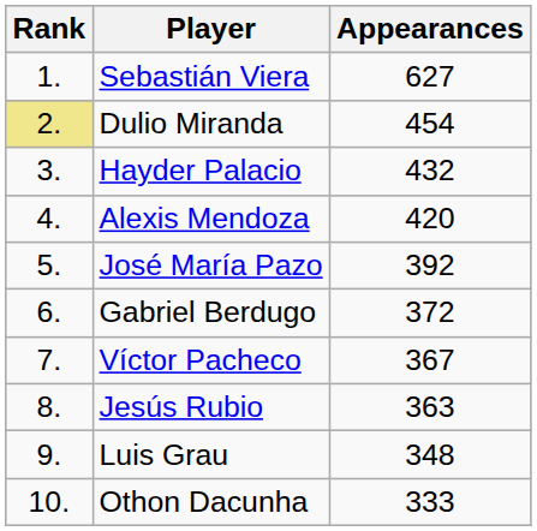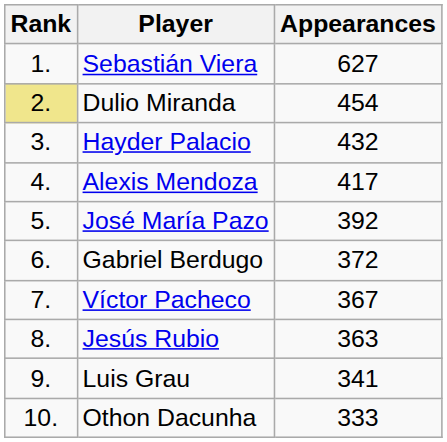 <table class="wikitable sortable"  style="text-align: center;">
 <tr>
 <th>Rank</th>
 <th>Player</th>
 <th>Appearances</th>
 </tr>
 <tr>
 <td>1.</td>
 <td style="text-align:left;"> <a href='#'>Sebastián Viera</a></td>
 <td>627</td>
 </tr>
 <tr>
 <td style="background: khaki;">2.</td>
 <td style="text-align:left;"> Dulio Miranda</td>
 <td>454</td>
 </tr>
 <tr>
 <td>3.</td>
 <td style="text-align:left;"> <a href='#'>Hayder Palacio</a></td>
 <td>432</td>
 </tr>
 <tr>
 <td>4.</td>
 <td style="text-align:left;"> <a href='#'>Alexis Mendoza</a></td>
-<td>420</td>
+<td>417</td>
 </tr>
 <tr>
 <td>5.</td>
 <td style="text-align:left;"> <a href='#'>José María Pazo</a></td>
 <td>392</td>
 </tr>
 <tr>
 <td>6.</td>
 <td style="text-align:left;"> Gabriel Berdugo</td>
 <td>372</td>
 </tr>
 <tr>
 <td>7.</td>
 <td style="text-align:left;"> <a href='#'>Víctor Pacheco</a></td>
 <td>367</td>
 </tr>
 <tr>
 <td>8.</td>
 <td style="text-align:left;"> <a href='#'>Jesús Rubio</a></td>
 <td>363</td>
 </tr>
 <tr>
 <td>9.</td>
 <td style="text-align:left;"> Luis Grau</td>
-<td>348</td>
+<td>341</td>
 </tr>
 <tr>
 <td>10.</td>
 <td style="text-align:left;"> Othon Dacunha</td>
 <td>333</td>
 </tr>
 </table>
